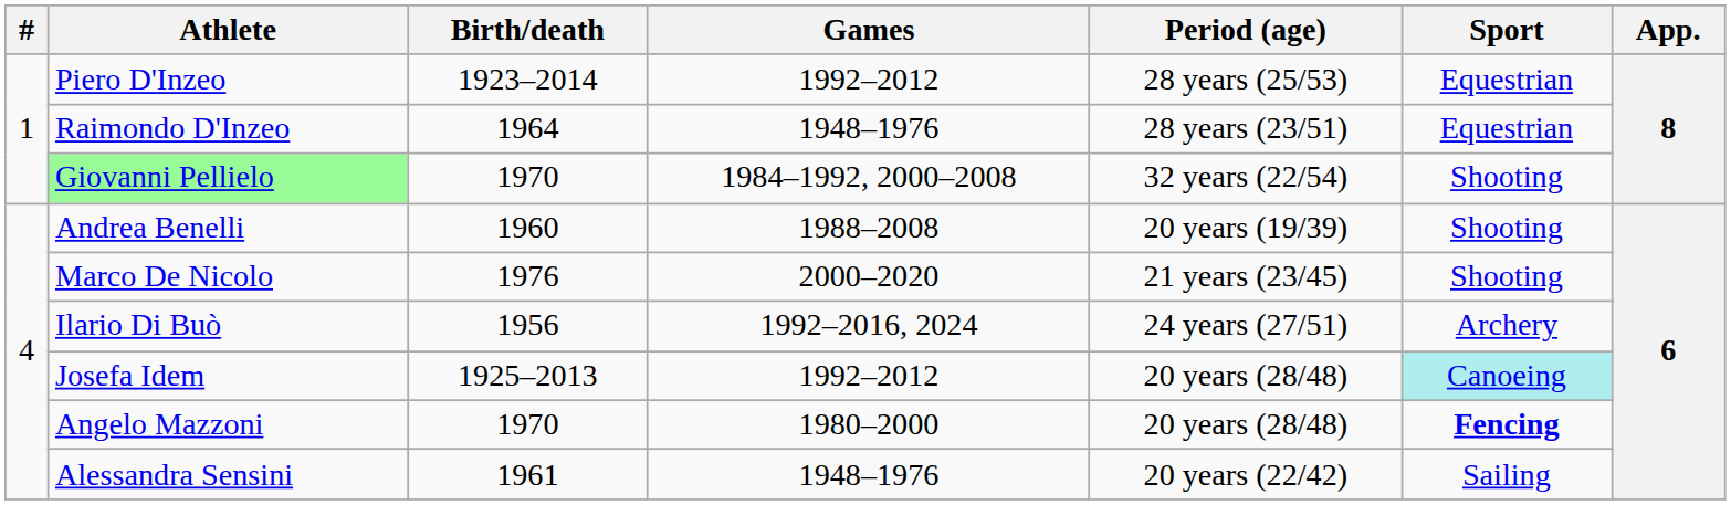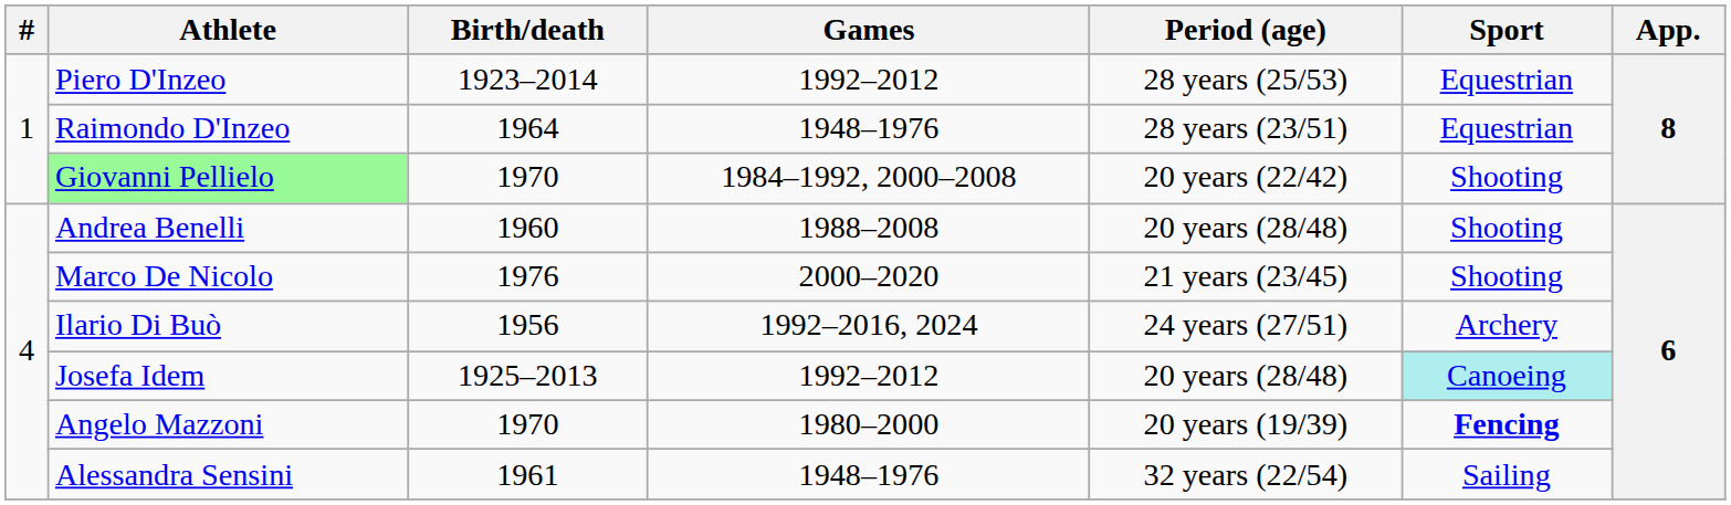 <table class="wikitable sortable" width=70% style="font-size:100%; text-align:center;">
 <tr>
 <th>#</th>
 <th>Athlete</th>
 <th>Birth/death</th>
 <th>Games</th>
 <th>Period (age)</th>
 <th>Sport</th>
 <th>App.</th>
 </tr>
 <tr>
 <td rowspan=3>1</td>
 <td align=left><a href='#'>Piero D'Inzeo</a></td>
 <td>1923–2014</td>
 <td>1992–2012</td>
 <td>28 years (25/53)</td>
 <td><a href='#'>Equestrian</a></td>
 <th rowspan=3>8</th>
 </tr>
 <tr>
 <td align=left><a href='#'>Raimondo D'Inzeo</a></td>
 <td>1964</td>
 <td>1948–1976</td>
 <td>28 years (23/51)</td>
 <td><a href='#'>Equestrian</a></td>
 </tr>
 <tr>
 <td align=left bgcolor=palegreen><a href='#'>Giovanni Pellielo</a></td>
 <td>1970</td>
 <td>1984–1992, 2000–2008</td>
-<td>32 years (22/54)</td>
+<td>20 years (22/42)</td>
 <td><a href='#'>Shooting</a></td>
 </tr>
 <tr>
 <td rowspan=6>4</td>
 <td align=left><a href='#'>Andrea Benelli</a></td>
 <td>1960</td>
 <td>1988–2008</td>
-<td>20 years (19/39)</td>
+<td>20 years (28/48)</td>
 <td><a href='#'>Shooting</a></td>
 <th rowspan=6>6</th>
 </tr>
 <tr>
 <td align=left><a href='#'>Marco De Nicolo</a></td>
 <td>1976</td>
 <td>2000–2020</td>
 <td>21 years (23/45)</td>
 <td><a href='#'>Shooting</a></td>
 </tr>
 <tr>
 <td align=left><a href='#'>Ilario Di Buò</a></td>
 <td>1956</td>
 <td>1992–2016, 2024</td>
 <td>24 years (27/51)</td>
 <td><a href='#'>Archery</a></td>
 </tr>
 <tr>
 <td align=left><a href='#'>Josefa Idem</a></td>
 <td>1925–2013</td>
 <td>1992–2012</td>
 <td>20 years (28/48)</td>
 <td style="background: paleturquoise;"><a href='#'>Canoeing</a></td>
 </tr>
 <tr>
 <td align=left><a href='#'>Angelo Mazzoni</a></td>
 <td>1970</td>
 <td>1980–2000</td>
-<td>20 years (28/48)</td>
+<td>20 years (19/39)</td>
 <td><strong><a href='#'>Fencing</a></strong></td>
 </tr>
 <tr>
 <td align=left><a href='#'>Alessandra Sensini</a></td>
 <td>1961</td>
 <td>1948–1976</td>
-<td>20 years (22/42)</td>
+<td>32 years (22/54)</td>
 <td><a href='#'>Sailing</a></td>
 </tr>
 </table>
